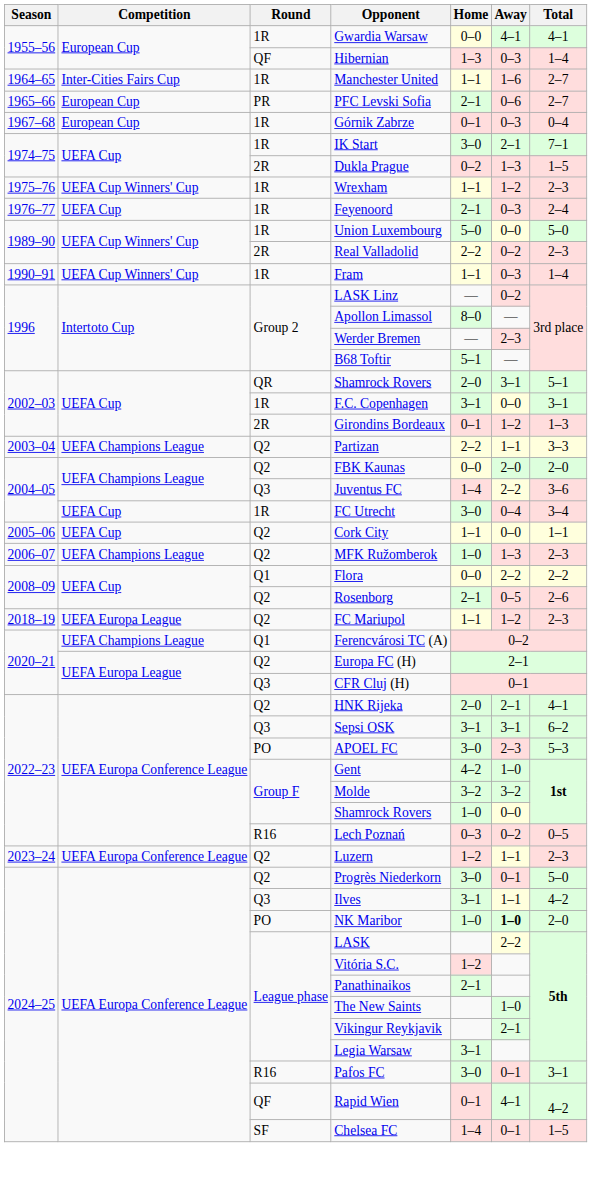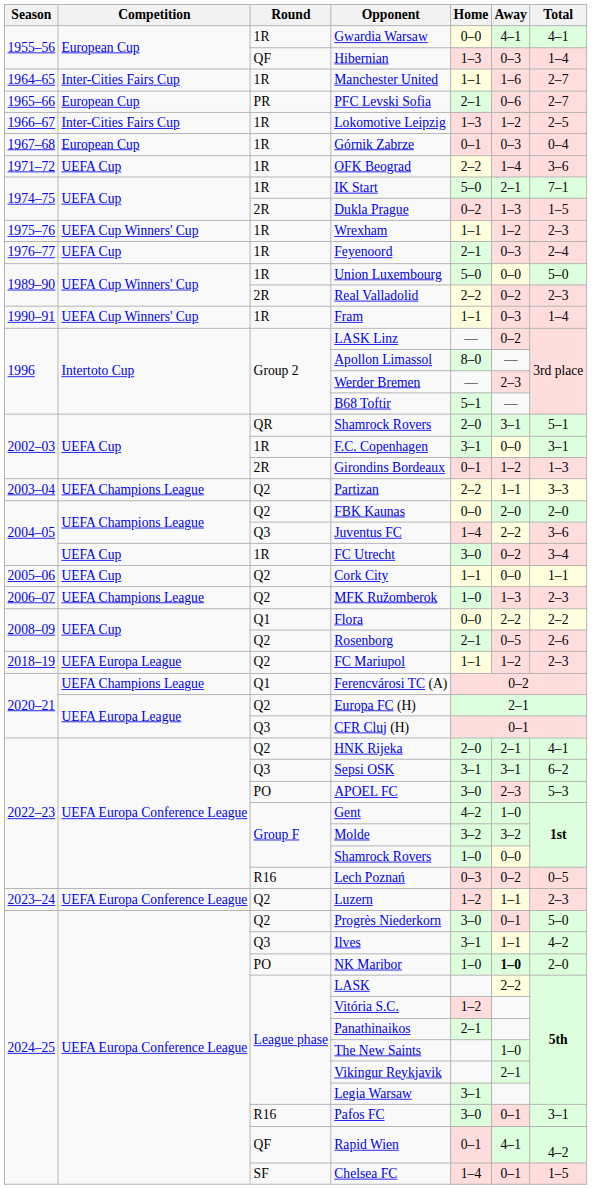 <table class = "wikitable">
 <tr>
 <th>Season</th>
 <th>Competition</th>
 <th>Round</th>
 <th>Opponent</th>
 <th>Home</th>
 <th>Away</th>
 <th>Total</th>
 </tr>
 <tr>
 <td rowspan = "2"><a href='#'>1955–56</a></td>
 <td rowspan = "2"><a href='#'>European Cup</a></td>
 <td>1R</td>
 <td> <a href='#'>Gwardia Warsaw</a></td>
 <td bgcolor="#ffffdd" style = "text-align: center;">0–0</td>
 <td bgcolor="#ddffdd" style = "text-align: center;">4–1</td>
 <td bgcolor="#ddffdd" style = "text-align: center;">4–1</td>
 </tr>
 <tr>
 <td>QF</td>
 <td> <a href='#'>Hibernian</a></td>
 <td bgcolor="#ffdddd" style = "text-align: center;">1–3</td>
 <td bgcolor="#ffdddd" style = "text-align: center;">0–3</td>
 <td bgcolor="#ffdddd" style = "text-align: center;">1–4</td>
 </tr>
 <tr>
 <td><a href='#'>1964–65</a></td>
 <td><a href='#'>Inter-Cities Fairs Cup</a></td>
 <td>1R</td>
 <td> <a href='#'>Manchester United</a></td>
 <td bgcolor="#ffffdd" style = "text-align: center;">1–1</td>
 <td bgcolor="#ffdddd" style = "text-align: center;">1–6</td>
 <td bgcolor="#ffdddd" style = "text-align: center;">2–7</td>
 </tr>
 <tr>
 <td><a href='#'>1965–66</a></td>
 <td><a href='#'>European Cup</a></td>
 <td>PR</td>
 <td> <a href='#'>PFC Levski Sofia</a></td>
 <td bgcolor="#ddffdd" style = "text-align: center;">2–1</td>
 <td bgcolor="#ffdddd" style = "text-align: center;">0–6</td>
 <td bgcolor="#ffdddd" style = "text-align: center;">2–7</td>
 </tr>
 <tr>
+<td><a href='#'>1966–67</a></td>
+<td><a href='#'>Inter-Cities Fairs Cup</a></td>
+<td>1R</td>
+<td> <a href='#'>Lokomotive Leipzig</a></td>
+<td bgcolor="#ffdddd" style = "text-align: center;">1–3</td>
+<td bgcolor="#ffdddd" style = "text-align: center;">1–2</td>
+<td bgcolor="#ffdddd" style = "text-align: center;">2–5</td>
+</tr>
+<tr>
 <td><a href='#'>1967–68</a></td>
 <td><a href='#'>European Cup</a></td>
 <td>1R</td>
 <td> <a href='#'>Górnik Zabrze</a></td>
 <td bgcolor="#ffdddd" style = "text-align: center;">0–1</td>
 <td bgcolor="#ffdddd" style = "text-align: center;">0–3</td>
 <td bgcolor="#ffdddd" style = "text-align: center;">0–4</td>
 </tr>
 <tr>
+<td><a href='#'>1971–72</a></td>
+<td><a href='#'>UEFA Cup</a></td>
+<td>1R</td>
+<td> <a href='#'>OFK Beograd</a></td>
+<td bgcolor="#ffffdd" style = "text-align: center;">2–2</td>
+<td bgcolor="#ffdddd" style = "text-align: center;">1–4</td>
+<td bgcolor="#ffdddd" style = "text-align: center;">3–6</td>
+</tr>
+<tr>
 <td rowspan = "2"><a href='#'>1974–75</a></td>
 <td rowspan = "2"><a href='#'>UEFA Cup</a></td>
 <td>1R</td>
 <td> <a href='#'>IK Start</a></td>
-<td bgcolor="#ddffdd" style = "text-align: center;">3–0</td>
+<td bgcolor="#ddffdd" style = "text-align: center;">5–0</td>
 <td bgcolor="#ddffdd" style = "text-align: center;">2–1</td>
 <td bgcolor="#ddffdd" style = "text-align: center;">7–1</td>
 </tr>
 <tr>
 <td>2R</td>
 <td> <a href='#'>Dukla Prague</a></td>
 <td bgcolor="#ffdddd" style = "text-align: center;">0–2</td>
 <td bgcolor="#ffdddd" style = "text-align: center;">1–3</td>
 <td bgcolor="#ffdddd" style = "text-align: center;">1–5</td>
 </tr>
 <tr>
 <td><a href='#'>1975–76</a></td>
 <td><a href='#'>UEFA Cup Winners' Cup</a></td>
 <td>1R</td>
 <td> <a href='#'>Wrexham</a></td>
 <td bgcolor="#ffffdd" style = "text-align: center;">1–1</td>
 <td bgcolor="#ffdddd" style = "text-align: center;">1–2</td>
 <td bgcolor="#ffdddd" style = "text-align: center;">2–3</td>
 </tr>
 <tr>
 <td><a href='#'>1976–77</a></td>
 <td><a href='#'>UEFA Cup</a></td>
 <td>1R</td>
 <td> <a href='#'>Feyenoord</a></td>
 <td bgcolor="#ddffdd" style = "text-align: center;">2–1</td>
 <td bgcolor="#ffdddd" style = "text-align: center;">0–3</td>
 <td bgcolor="#ffdddd" style = "text-align: center;">2–4</td>
 </tr>
 <tr>
 <td rowspan = "2"><a href='#'>1989–90</a></td>
 <td rowspan = "2"><a href='#'>UEFA Cup Winners' Cup</a></td>
 <td>1R</td>
 <td> <a href='#'>Union Luxembourg</a></td>
 <td bgcolor="#ddffdd" style = "text-align: center;">5–0</td>
 <td bgcolor="#ffffdd" style = "text-align: center;">0–0</td>
 <td bgcolor="#ddffdd" style = "text-align: center;">5–0</td>
 </tr>
 <tr>
 <td>2R</td>
 <td> <a href='#'>Real Valladolid</a></td>
 <td bgcolor="#ffffdd" style = "text-align: center;">2–2</td>
 <td bgcolor="#ffdddd" style = "text-align: center;">0–2</td>
 <td bgcolor="#ffdddd" style = "text-align: center;">2–3</td>
 </tr>
 <tr>
 <td><a href='#'>1990–91</a></td>
 <td><a href='#'>UEFA Cup Winners' Cup</a></td>
 <td>1R</td>
 <td> <a href='#'>Fram</a></td>
 <td bgcolor="#ffffdd" style = "text-align: center;">1–1</td>
 <td bgcolor="#ffdddd" style = "text-align: center;">0–3</td>
 <td bgcolor="#ffdddd" style = "text-align: center;">1–4</td>
 </tr>
 <tr>
 <td rowspan = "4"><a href='#'>1996</a></td>
 <td rowspan = "4"><a href='#'>Intertoto Cup</a></td>
 <td rowspan = "4">Group 2</td>
 <td> <a href='#'>LASK Linz</a></td>
 <td style = "text-align: center;">—</td>
 <td bgcolor="#ffdddd" style = "text-align: center;">0–2</td>
 <td rowspan = "4" bgcolor="#ffdddd" style = "text-align: center;">3rd place</td>
 </tr>
 <tr>
 <td> <a href='#'>Apollon Limassol</a></td>
 <td bgcolor="#ddffdd" style = "text-align: center;">8–0</td>
 <td style = "text-align: center;">—</td>
 </tr>
 <tr>
 <td> <a href='#'>Werder Bremen</a></td>
 <td style = "text-align: center;">—</td>
 <td bgcolor="#ffdddd" style = "text-align: center;">2–3</td>
 </tr>
 <tr>
 <td> <a href='#'>B68 Toftir</a></td>
 <td bgcolor="#ddffdd" style = "text-align: center;">5–1</td>
 <td style = "text-align: center;">—</td>
 </tr>
 <tr>
 <td rowspan = "3"><a href='#'>2002–03</a></td>
 <td rowspan = "3"><a href='#'>UEFA Cup</a></td>
 <td>QR</td>
 <td> <a href='#'>Shamrock Rovers</a></td>
 <td bgcolor="#ddffdd" style = "text-align: center;">2–0</td>
 <td bgcolor="#ddffdd" style = "text-align: center;">3–1</td>
 <td bgcolor="#ddffdd" style = "text-align: center;">5–1</td>
 </tr>
 <tr>
 <td>1R</td>
 <td> <a href='#'>F.C. Copenhagen</a></td>
 <td bgcolor="#ddffdd" style = "text-align: center;">3–1</td>
 <td bgcolor="#ffffdd" style = "text-align: center;">0–0</td>
 <td bgcolor="#ddffdd" style = "text-align: center;">3–1</td>
 </tr>
 <tr>
 <td>2R</td>
 <td> <a href='#'>Girondins Bordeaux</a></td>
 <td bgcolor="#ffdddd" style = "text-align: center;">0–1</td>
 <td bgcolor="#ffdddd" style = "text-align: center;">1–2</td>
 <td bgcolor="#ffdddd" style = "text-align: center;">1–3</td>
 </tr>
 <tr>
 <td><a href='#'>2003–04</a></td>
 <td><a href='#'>UEFA Champions League</a></td>
 <td>Q2</td>
 <td> <a href='#'>Partizan</a></td>
 <td bgcolor="#ffffdd" style = "text-align: center;">2–2</td>
 <td bgcolor="#ffffdd" style = "text-align: center;">1–1</td>
 <td bgcolor="#ffffdd" style = "text-align: center;">3–3</td>
 </tr>
 <tr>
 <td rowspan="3"><a href='#'>2004–05</a></td>
 <td rowspan="2"><a href='#'>UEFA Champions League</a></td>
 <td>Q2</td>
 <td> <a href='#'>FBK Kaunas</a></td>
 <td bgcolor="#ffffdd" style="text-align:center;">0–0</td>
 <td bgcolor="#ddffdd" style="text-align:center;">2–0</td>
 <td bgcolor="#ddffdd" style="text-align:center;">2–0</td>
 </tr>
 <tr>
 <td>Q3</td>
 <td> <a href='#'>Juventus FC</a></td>
 <td bgcolor="#ffdddd" style="text-align:center;">1–4</td>
 <td bgcolor="#ffffdd" style="text-align:center;">2–2</td>
 <td bgcolor="#ffdddd" style="text-align:center;">3–6</td>
 </tr>
 <tr>
 <td><a href='#'>UEFA Cup</a></td>
 <td>1R</td>
 <td> <a href='#'>FC Utrecht</a></td>
 <td bgcolor="#ddffdd" style="text-align:center;">3–0</td>
-<td bgcolor="#ffdddd" style="text-align:center;">0–4</td>
+<td bgcolor="#ffdddd" style = "text-align: center;">0–2</td>
 <td bgcolor="#ffdddd" style="text-align:center;">3–4</td>
 </tr>
 <tr>
 <td><a href='#'>2005–06</a></td>
 <td><a href='#'>UEFA Cup</a></td>
 <td>Q2</td>
 <td> <a href='#'>Cork City</a></td>
 <td bgcolor="#ffffdd" style="text-align:center;">1–1</td>
 <td bgcolor="#ffffdd" style="text-align:center;">0–0</td>
 <td bgcolor="#ffffdd" style="text-align:center;">1–1</td>
 </tr>
 <tr>
 <td><a href='#'>2006–07</a></td>
 <td><a href='#'>UEFA Champions League</a></td>
 <td>Q2</td>
 <td> <a href='#'>MFK Ružomberok</a></td>
 <td bgcolor="#ddffdd" style = "text-align: center;">1–0</td>
 <td bgcolor="#ffdddd" style = "text-align: center;">1–3</td>
 <td bgcolor="#ffdddd" style = "text-align: center;">2–3</td>
 </tr>
 <tr>
 <td rowspan = "2"><a href='#'>2008–09</a></td>
 <td rowspan = "2"><a href='#'>UEFA Cup</a></td>
 <td>Q1</td>
 <td> <a href='#'>Flora</a></td>
 <td bgcolor="#ffffdd" style = "text-align: center;">0–0</td>
 <td bgcolor="#ffffdd" style = "text-align: center;">2–2</td>
 <td bgcolor="#ffffdd" style = "text-align: center;">2–2</td>
 </tr>
 <tr>
 <td>Q2</td>
 <td> <a href='#'>Rosenborg</a></td>
 <td bgcolor="#ddffdd" style = "text-align: center;">2–1</td>
 <td bgcolor="#ffdddd" style = "text-align: center;">0–5</td>
 <td bgcolor="#ffdddd" style = "text-align: center;">2–6</td>
 </tr>
 <tr>
 <td><a href='#'>2018–19</a></td>
 <td><a href='#'>UEFA Europa League</a></td>
 <td>Q2</td>
 <td> <a href='#'>FC Mariupol</a></td>
 <td bgcolor="#ffffdd" style = "text-align: center;">1–1</td>
 <td bgcolor="#ffdddd" style = "text-align: center;">1–2</td>
 <td bgcolor="#ffdddd" style = "text-align: center;">2–3</td>
 </tr>
 <tr>
 <td rowspan = "3"><a href='#'>2020–21</a></td>
 <td><a href='#'>UEFA Champions League</a></td>
 <td>Q1</td>
 <td> <a href='#'>Ferencvárosi TC</a> (A)</td>
 <td colspan = "3" bgcolor="#ffdddd" style = "text-align: center;">0–2</td>
 </tr>
 <tr>
 <td rowspan = "2"><a href='#'>UEFA Europa League</a></td>
 <td>Q2</td>
 <td> <a href='#'>Europa FC</a> (H)</td>
 <td colspan = "3" bgcolor="#ddffdd" style = "text-align: center;">2–1</td>
 </tr>
 <tr>
 <td>Q3</td>
 <td> <a href='#'>CFR Cluj</a> (H)</td>
 <td colspan = "3" bgcolor="#ffdddd" style = "text-align: center;">0–1</td>
 </tr>
 <tr>
 <td rowspan = "7"><a href='#'>2022–23</a></td>
 <td rowspan="7"><a href='#'>UEFA Europa Conference League</a></td>
 <td>Q2</td>
 <td> <a href='#'>HNK Rijeka</a></td>
 <td bgcolor="#ddffdd" style = "text-align: center;">2–0</td>
 <td bgcolor="#ddffdd" style = "text-align: center;">2–1</td>
 <td bgcolor="#ddffdd" style = "text-align: center;">4–1</td>
 </tr>
 <tr>
 <td>Q3</td>
 <td> <a href='#'>Sepsi OSK</a></td>
 <td bgcolor="#ddffdd" style = "text-align: center;">3–1</td>
 <td bgcolor="#ddffdd" style = "text-align: center;">3–1</td>
 <td bgcolor="#ddffdd" style = "text-align: center;">6–2</td>
 </tr>
 <tr>
 <td>PO</td>
 <td> <a href='#'>APOEL FC</a></td>
 <td bgcolor="#ddffdd" style = "text-align: center;">3–0</td>
 <td bgcolor="#ffdddd" style = "text-align: center;">2–3</td>
 <td bgcolor="#ddffdd" style = "text-align: center;">5–3</td>
 </tr>
 <tr>
 <td rowspan=3><a href='#'>Group F</a></td>
 <td> <a href='#'>Gent</a></td>
 <td bgcolor="#ddffdd" style = "text-align: center;">4–2</td>
 <td bgcolor="#ddffdd" style = "text-align: center;">1–0</td>
 <td rowspan=3 bgcolor="#ddffdd" style="text-align:center;"><strong>1st</strong></td>
 </tr>
 <tr>
 <td> <a href='#'>Molde</a></td>
 <td bgcolor="#ddffdd" style = "text-align: center;">3–2</td>
 <td bgcolor="#ddffdd" style = "text-align: center;">3–2</td>
 </tr>
 <tr>
 <td> <a href='#'>Shamrock Rovers</a></td>
 <td bgcolor="#ddffdd" style = "text-align: center;">1–0</td>
 <td bgcolor="#ffffdd" style = "text-align: center;">0–0</td>
 </tr>
 <tr>
 <td>R16</td>
 <td> <a href='#'>Lech Poznań</a></td>
 <td bgcolor="#ffdddd" style = "text-align: center;">0–3</td>
 <td bgcolor="#ffdddd" style = "text-align: center;">0–2</td>
 <td bgcolor="#ffdddd" style = "text-align: center;">0–5</td>
 </tr>
 <tr>
 <td><a href='#'>2023–24</a></td>
 <td><a href='#'>UEFA Europa Conference League</a></td>
 <td>Q2</td>
 <td> <a href='#'>Luzern</a></td>
 <td bgcolor="#ffdddd" style = "text-align: center;">1–2</td>
 <td bgcolor="#ffffdd" style = "text-align: center;">1–1</td>
 <td bgcolor="#ffdddd" style = "text-align: center;">2–3</td>
 </tr>
 <tr>
 <td rowspan=12><a href='#'>2024–25</a></td>
 <td rowspan=12><a href='#'>UEFA Europa Conference League</a></td>
 <td>Q2</td>
 <td> <a href='#'>Progrès Niederkorn</a></td>
 <td bgcolor="#ddffdd" style = "text-align: center;">3–0</td>
 <td bgcolor="#ffdddd" style = "text-align: center;">0–1</td>
 <td bgcolor="#ddffdd" style = "text-align: center;">5–0</td>
 </tr>
 <tr>
 <td>Q3</td>
 <td> <a href='#'>Ilves</a></td>
 <td bgcolor="#ddffdd" style = "text-align: center;">3–1</td>
 <td bgcolor="#ffffdd" style = "text-align: center;">1–1</td>
 <td bgcolor="#ddffdd" style = "text-align: center;">4–2</td>
 </tr>
 <tr>
 <td>PO</td>
 <td> <a href='#'>NK Maribor</a></td>
 <td bgcolor="#ddffdd" style = "text-align: center;">1–0</td>
 <td bgcolor="#ddffdd" style = "text-align: center;"><strong>1–0</strong></td>
 <td bgcolor="#ddffdd" style = "text-align: center;">2–0</td>
 </tr>
 <tr>
 <td rowspan=6><a href='#'>League phase</a></td>
 <td> <a href='#'>LASK</a></td>
 <td></td>
 <td bgcolor="#ffffdd" style = "text-align: center;">2–2</td>
 <td rowspan=6 bgcolor="#ddffdd" style="text-align:center;"><strong>5th</strong></td>
 </tr>
 <tr>
 <td> <a href='#'>Vitória S.C.</a></td>
 <td bgcolor="#ffdddd" style = "text-align: center;">1–2</td>
 <td></td>
 </tr>
 <tr>
 <td> <a href='#'>Panathinaikos</a></td>
 <td bgcolor="#ddffdd" style = "text-align: center;">2–1</td>
 <td></td>
 </tr>
 <tr>
 <td> <a href='#'>The New Saints</a></td>
 <td></td>
 <td bgcolor="#ddffdd" style = "text-align: center;">1–0</td>
 </tr>
 <tr>
 <td> <a href='#'>Vikingur Reykjavik</a></td>
 <td></td>
 <td bgcolor="#ddffdd" style = "text-align: center;">2–1</td>
 </tr>
 <tr>
 <td> <a href='#'>Legia Warsaw</a></td>
 <td bgcolor="#ddffdd" style = "text-align: center;">3–1</td>
 <td></td>
 </tr>
 <tr>
 <td>R16</td>
 <td> <a href='#'>Pafos FC</a></td>
 <td bgcolor="#ddffdd" style = "text-align: center;">3–0</td>
 <td bgcolor="#ffdddd" style = "text-align: center;">0–1</td>
 <td bgcolor="#ddffdd" style = "text-align: center;">3–1</td>
 </tr>
 <tr>
 <td>QF</td>
 <td> <a href='#'>Rapid Wien</a></td>
 <td bgcolor="ffdddd" style = "text-align: center;">0–1</td>
 <td bgcolor="ddffdd" style = "text-align: center;">4–1</td>
 <td bgcolor="ddffdd" style = "text-align: center;"><br>4–2</td>
 </tr>
 <tr>
 <td>SF</td>
 <td> <a href='#'>Chelsea FC</a></td>
 <td bgcolor="ffdddd" style = "text-align: center;">1–4</td>
 <td bgcolor="ffdddd" style = "text-align: center;">0–1</td>
 <td bgcolor="ffdddd" style = "text-align: center;">1–5</td>
 </tr>
 </table>
